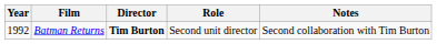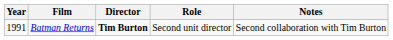 <table class="wikitable">
 <tr>
 <th>Year</th>
 <th>Film</th>
 <th>Director</th>
 <th>Role</th>
 <th>Notes</th>
 </tr>
 <tr>
-<td>1992</td>
+<td>1991</td>
 <td><em><a href='#'>Batman Returns</a></em></td>
 <td><strong>Tim Burton</strong></td>
 <td>Second unit director</td>
 <td>Second collaboration with Tim Burton</td>
 </tr>
 </table>
